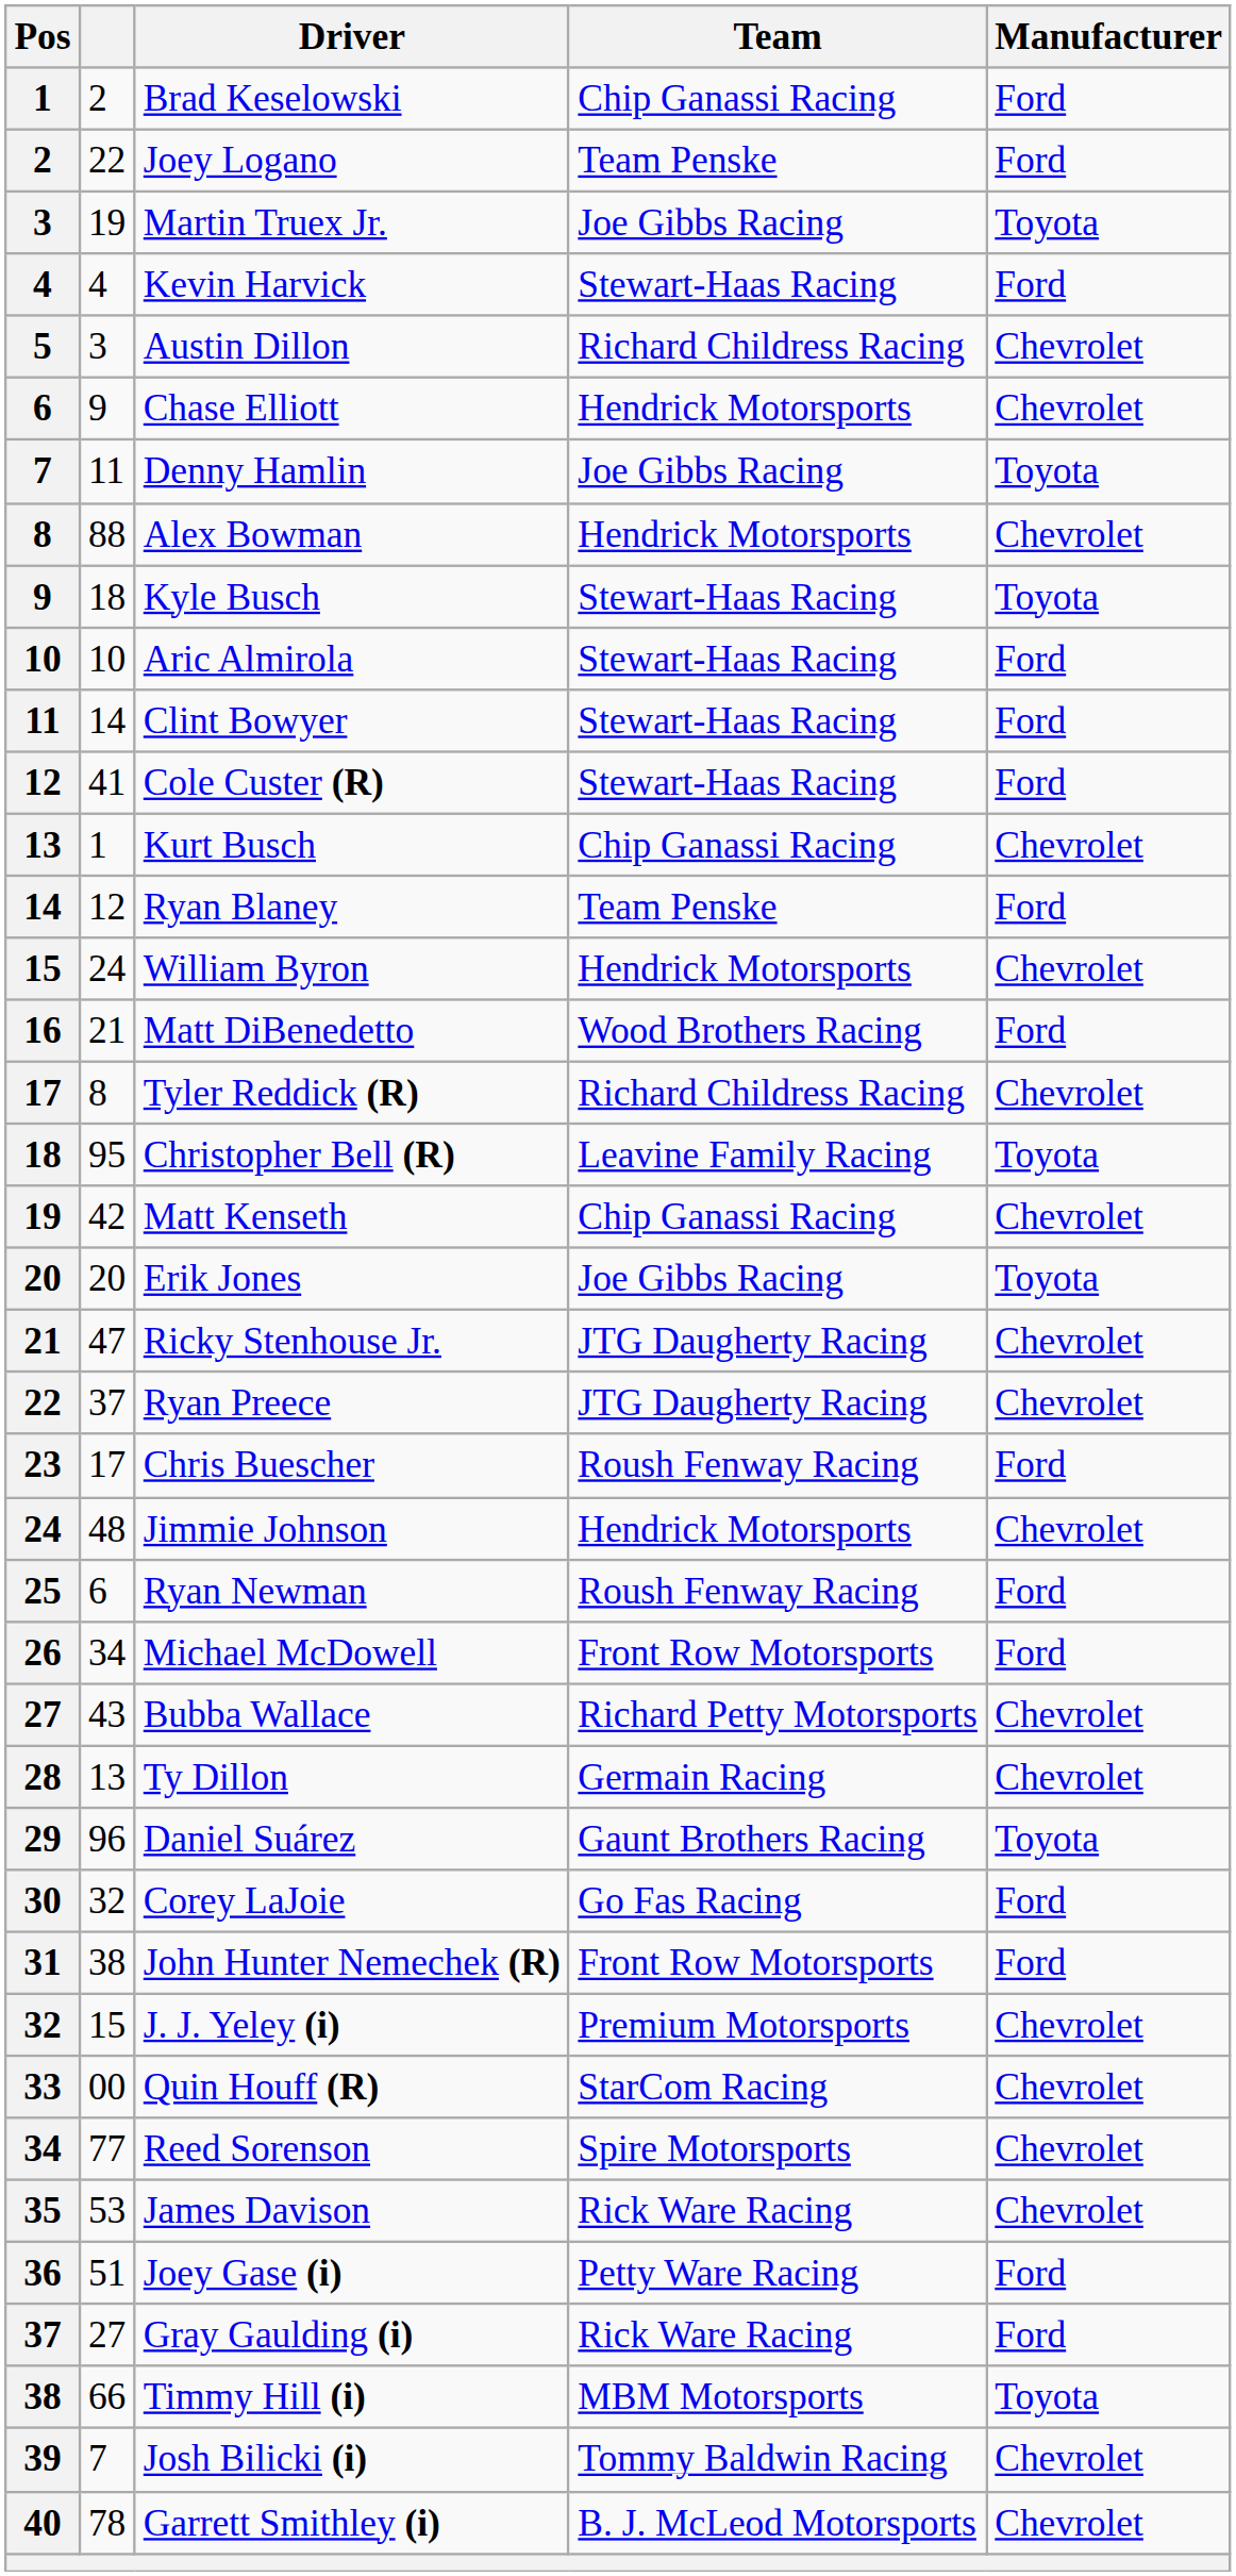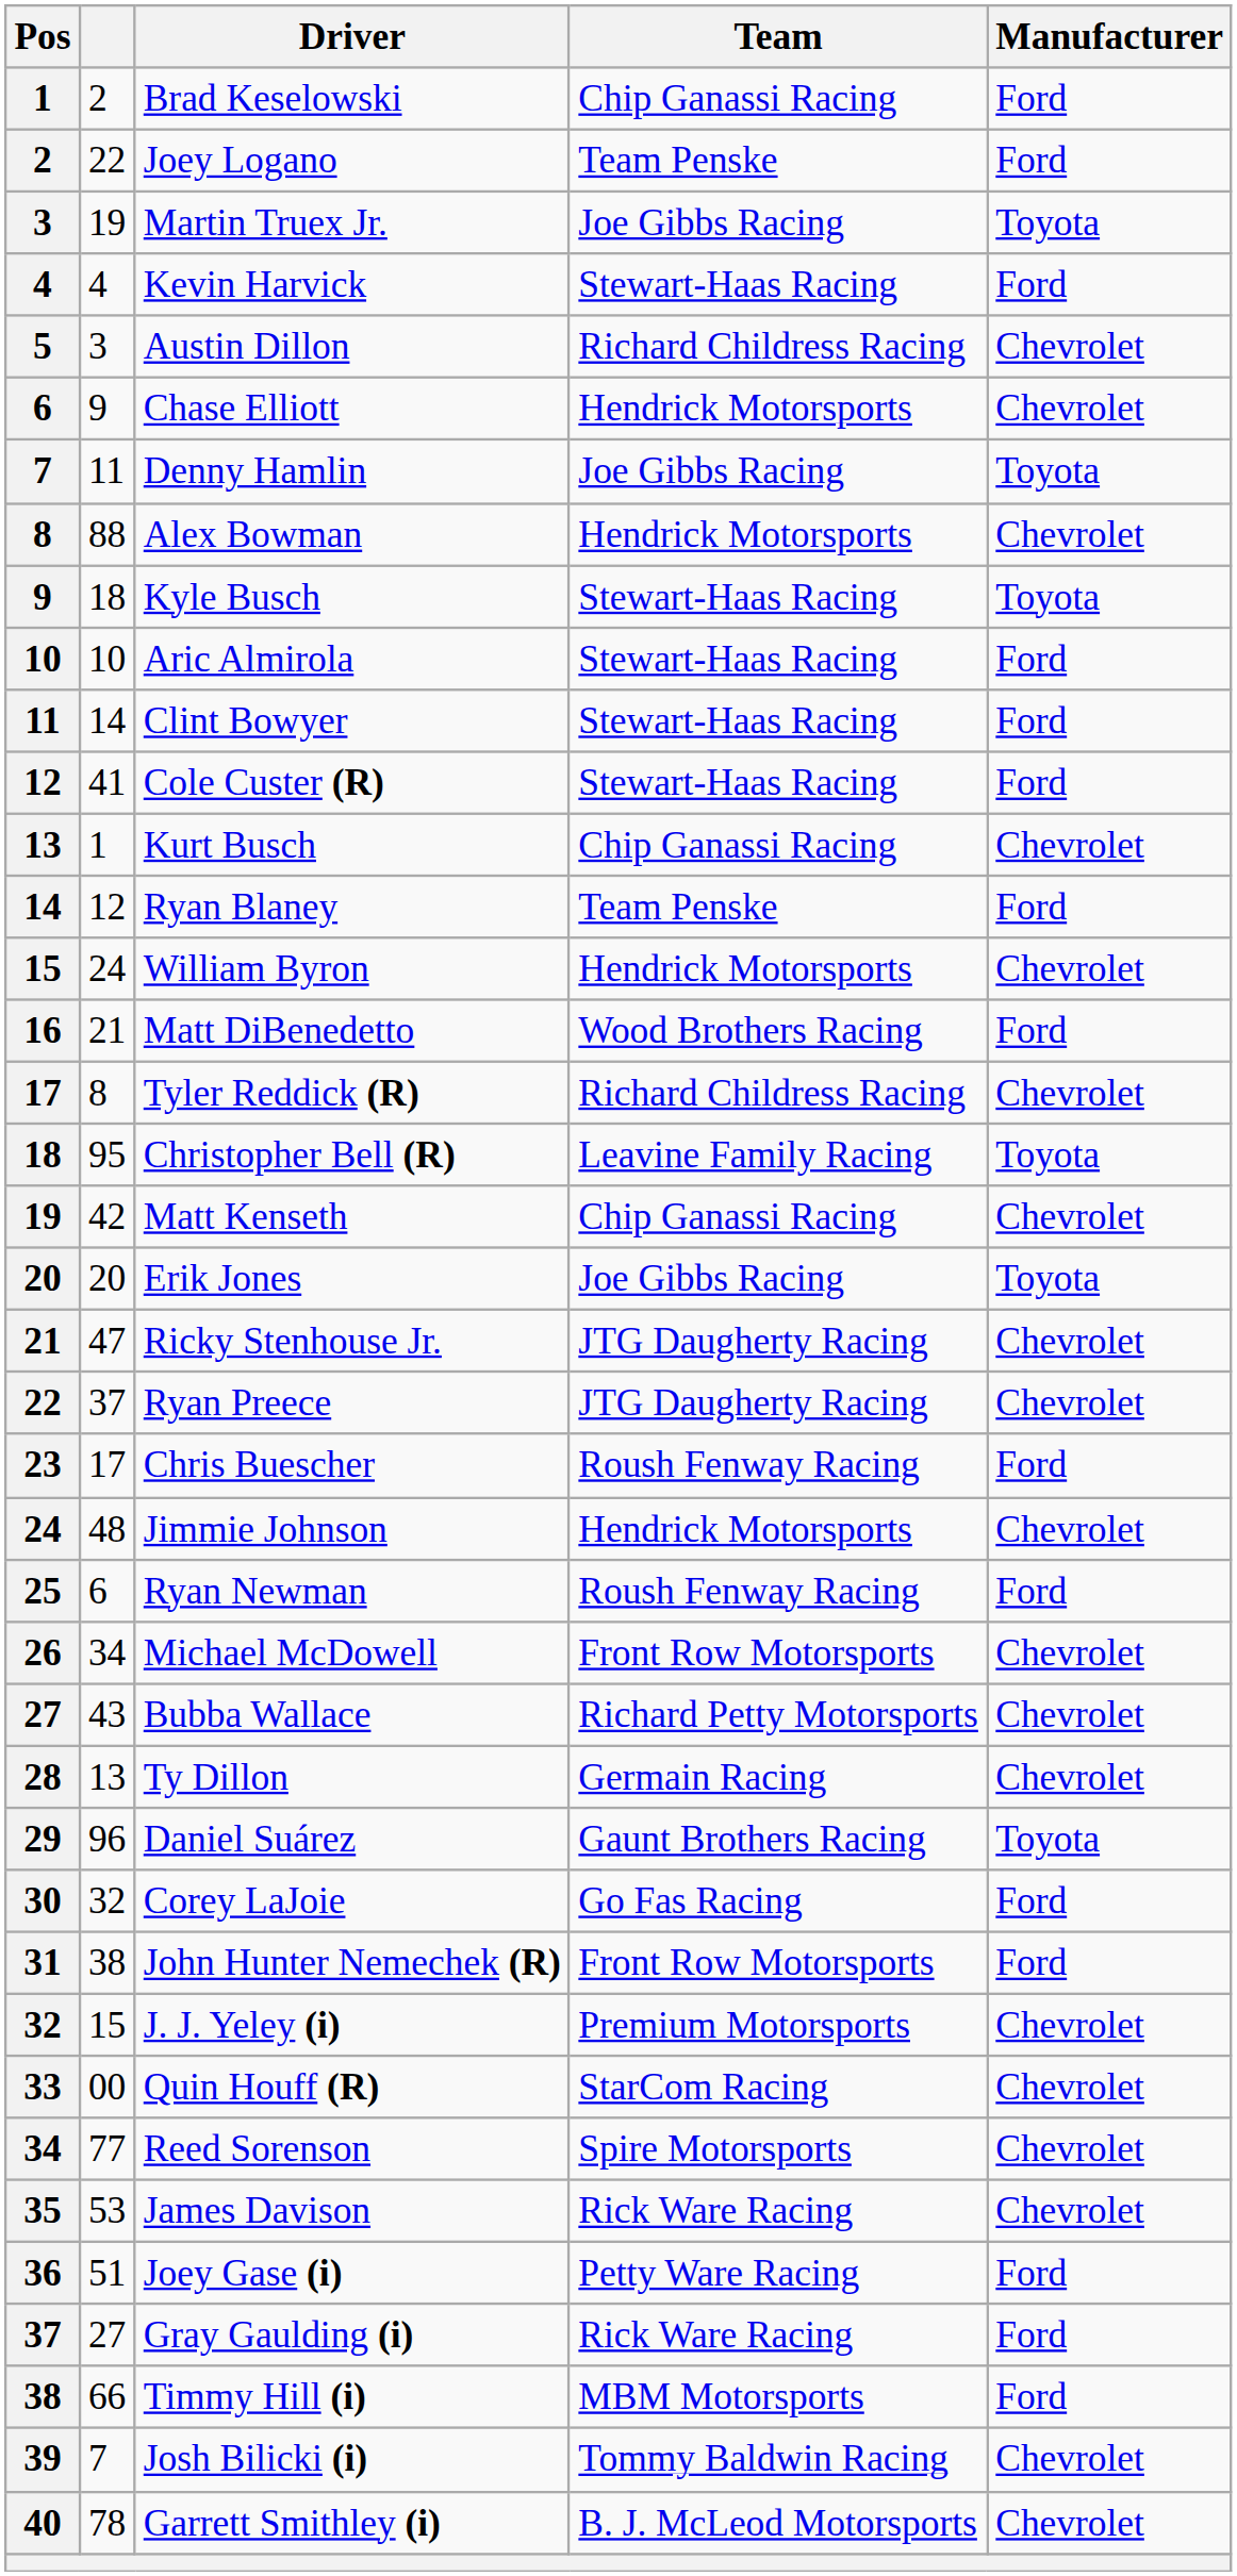 <table class="wikitable" style="font-size:95%">
 <tr>
 <th>Pos</th>
 <th></th>
 <th>Driver</th>
 <th>Team</th>
 <th>Manufacturer</th>
 </tr>
 <tr>
 <th>1</th>
 <td>2</td>
 <td><a href='#'>Brad Keselowski</a></td>
 <td><a href='#'>Chip Ganassi Racing</a></td>
 <td><a href='#'>Ford</a></td>
 </tr>
 <tr>
 <th>2</th>
 <td>22</td>
 <td><a href='#'>Joey Logano</a></td>
 <td><a href='#'>Team Penske</a></td>
 <td><a href='#'>Ford</a></td>
 </tr>
 <tr>
 <th>3</th>
 <td>19</td>
 <td><a href='#'>Martin Truex Jr.</a></td>
 <td><a href='#'>Joe Gibbs Racing</a></td>
 <td><a href='#'>Toyota</a></td>
 </tr>
 <tr>
 <th>4</th>
 <td>4</td>
 <td><a href='#'>Kevin Harvick</a></td>
 <td><a href='#'>Stewart-Haas Racing</a></td>
 <td><a href='#'>Ford</a></td>
 </tr>
 <tr>
 <th>5</th>
 <td>3</td>
 <td><a href='#'>Austin Dillon</a></td>
 <td><a href='#'>Richard Childress Racing</a></td>
 <td><a href='#'>Chevrolet</a></td>
 </tr>
 <tr>
 <th>6</th>
 <td>9</td>
 <td><a href='#'>Chase Elliott</a></td>
 <td><a href='#'>Hendrick Motorsports</a></td>
 <td><a href='#'>Chevrolet</a></td>
 </tr>
 <tr>
 <th>7</th>
 <td>11</td>
 <td><a href='#'>Denny Hamlin</a></td>
 <td><a href='#'>Joe Gibbs Racing</a></td>
 <td><a href='#'>Toyota</a></td>
 </tr>
 <tr>
 <th>8</th>
 <td>88</td>
 <td><a href='#'>Alex Bowman</a></td>
 <td><a href='#'>Hendrick Motorsports</a></td>
 <td><a href='#'>Chevrolet</a></td>
 </tr>
 <tr>
 <th>9</th>
 <td>18</td>
 <td><a href='#'>Kyle Busch</a></td>
 <td><a href='#'>Stewart-Haas Racing</a></td>
 <td><a href='#'>Toyota</a></td>
 </tr>
 <tr>
 <th>10</th>
 <td>10</td>
 <td><a href='#'>Aric Almirola</a></td>
 <td><a href='#'>Stewart-Haas Racing</a></td>
 <td><a href='#'>Ford</a></td>
 </tr>
 <tr>
 <th>11</th>
 <td>14</td>
 <td><a href='#'>Clint Bowyer</a></td>
 <td><a href='#'>Stewart-Haas Racing</a></td>
 <td><a href='#'>Ford</a></td>
 </tr>
 <tr>
 <th>12</th>
 <td>41</td>
 <td><a href='#'>Cole Custer</a> <strong>(R)</strong></td>
 <td><a href='#'>Stewart-Haas Racing</a></td>
 <td><a href='#'>Ford</a></td>
 </tr>
 <tr>
 <th>13</th>
 <td>1</td>
 <td><a href='#'>Kurt Busch</a></td>
 <td><a href='#'>Chip Ganassi Racing</a></td>
 <td><a href='#'>Chevrolet</a></td>
 </tr>
 <tr>
 <th>14</th>
 <td>12</td>
 <td><a href='#'>Ryan Blaney</a></td>
 <td><a href='#'>Team Penske</a></td>
 <td><a href='#'>Ford</a></td>
 </tr>
 <tr>
 <th>15</th>
 <td>24</td>
 <td><a href='#'>William Byron</a></td>
 <td><a href='#'>Hendrick Motorsports</a></td>
 <td><a href='#'>Chevrolet</a></td>
 </tr>
 <tr>
 <th>16</th>
 <td>21</td>
 <td><a href='#'>Matt DiBenedetto</a></td>
 <td><a href='#'>Wood Brothers Racing</a></td>
 <td><a href='#'>Ford</a></td>
 </tr>
 <tr>
 <th>17</th>
 <td>8</td>
 <td><a href='#'>Tyler Reddick</a> <strong>(R)</strong></td>
 <td><a href='#'>Richard Childress Racing</a></td>
 <td><a href='#'>Chevrolet</a></td>
 </tr>
 <tr>
 <th>18</th>
 <td>95</td>
 <td><a href='#'>Christopher Bell</a> <strong>(R)</strong></td>
 <td><a href='#'>Leavine Family Racing</a></td>
 <td><a href='#'>Toyota</a></td>
 </tr>
 <tr>
 <th>19</th>
 <td>42</td>
 <td><a href='#'>Matt Kenseth</a></td>
 <td><a href='#'>Chip Ganassi Racing</a></td>
 <td><a href='#'>Chevrolet</a></td>
 </tr>
 <tr>
 <th>20</th>
 <td>20</td>
 <td><a href='#'>Erik Jones</a></td>
 <td><a href='#'>Joe Gibbs Racing</a></td>
 <td><a href='#'>Toyota</a></td>
 </tr>
 <tr>
 <th>21</th>
 <td>47</td>
 <td><a href='#'>Ricky Stenhouse Jr.</a></td>
 <td><a href='#'>JTG Daugherty Racing</a></td>
 <td><a href='#'>Chevrolet</a></td>
 </tr>
 <tr>
 <th>22</th>
 <td>37</td>
 <td><a href='#'>Ryan Preece</a></td>
 <td><a href='#'>JTG Daugherty Racing</a></td>
 <td><a href='#'>Chevrolet</a></td>
 </tr>
 <tr>
 <th>23</th>
 <td>17</td>
 <td><a href='#'>Chris Buescher</a></td>
 <td><a href='#'>Roush Fenway Racing</a></td>
 <td><a href='#'>Ford</a></td>
 </tr>
 <tr>
 <th>24</th>
 <td>48</td>
 <td><a href='#'>Jimmie Johnson</a></td>
 <td><a href='#'>Hendrick Motorsports</a></td>
 <td><a href='#'>Chevrolet</a></td>
 </tr>
 <tr>
 <th>25</th>
 <td>6</td>
 <td><a href='#'>Ryan Newman</a></td>
 <td><a href='#'>Roush Fenway Racing</a></td>
 <td><a href='#'>Ford</a></td>
 </tr>
 <tr>
 <th>26</th>
 <td>34</td>
 <td><a href='#'>Michael McDowell</a></td>
 <td><a href='#'>Front Row Motorsports</a></td>
-<td><a href='#'>Ford</a></td>
+<td><a href='#'>Chevrolet</a></td>
 </tr>
 <tr>
 <th>27</th>
 <td>43</td>
 <td><a href='#'>Bubba Wallace</a></td>
 <td><a href='#'>Richard Petty Motorsports</a></td>
 <td><a href='#'>Chevrolet</a></td>
 </tr>
 <tr>
 <th>28</th>
 <td>13</td>
 <td><a href='#'>Ty Dillon</a></td>
 <td><a href='#'>Germain Racing</a></td>
 <td><a href='#'>Chevrolet</a></td>
 </tr>
 <tr>
 <th>29</th>
 <td>96</td>
 <td><a href='#'>Daniel Suárez</a></td>
 <td><a href='#'>Gaunt Brothers Racing</a></td>
 <td><a href='#'>Toyota</a></td>
 </tr>
 <tr>
 <th>30</th>
 <td>32</td>
 <td><a href='#'>Corey LaJoie</a></td>
 <td><a href='#'>Go Fas Racing</a></td>
 <td><a href='#'>Ford</a></td>
 </tr>
 <tr>
 <th>31</th>
 <td>38</td>
 <td><a href='#'>John Hunter Nemechek</a> <strong>(R)</strong></td>
 <td><a href='#'>Front Row Motorsports</a></td>
 <td><a href='#'>Ford</a></td>
 </tr>
 <tr>
 <th>32</th>
 <td>15</td>
 <td><a href='#'>J. J. Yeley</a> <strong>(i)</strong></td>
 <td><a href='#'>Premium Motorsports</a></td>
 <td><a href='#'>Chevrolet</a></td>
 </tr>
 <tr>
 <th>33</th>
 <td>00</td>
 <td><a href='#'>Quin Houff</a> <strong>(R)</strong></td>
 <td><a href='#'>StarCom Racing</a></td>
 <td><a href='#'>Chevrolet</a></td>
 </tr>
 <tr>
 <th>34</th>
 <td>77</td>
 <td><a href='#'>Reed Sorenson</a></td>
 <td><a href='#'>Spire Motorsports</a></td>
 <td><a href='#'>Chevrolet</a></td>
 </tr>
 <tr>
 <th>35</th>
 <td>53</td>
 <td><a href='#'>James Davison</a></td>
 <td><a href='#'>Rick Ware Racing</a></td>
 <td><a href='#'>Chevrolet</a></td>
 </tr>
 <tr>
 <th>36</th>
 <td>51</td>
 <td><a href='#'>Joey Gase</a> <strong>(i)</strong></td>
 <td><a href='#'>Petty Ware Racing</a></td>
 <td><a href='#'>Ford</a></td>
 </tr>
 <tr>
 <th>37</th>
 <td>27</td>
 <td><a href='#'>Gray Gaulding</a> <strong>(i)</strong></td>
 <td><a href='#'>Rick Ware Racing</a></td>
 <td><a href='#'>Ford</a></td>
 </tr>
 <tr>
 <th>38</th>
 <td>66</td>
 <td><a href='#'>Timmy Hill</a> <strong>(i)</strong></td>
 <td><a href='#'>MBM Motorsports</a></td>
-<td><a href='#'>Toyota</a></td>
+<td><a href='#'>Ford</a></td>
 </tr>
 <tr>
 <th>39</th>
 <td>7</td>
 <td><a href='#'>Josh Bilicki</a> <strong>(i)</strong></td>
 <td><a href='#'>Tommy Baldwin Racing</a></td>
 <td><a href='#'>Chevrolet</a></td>
 </tr>
 <tr>
 <th>40</th>
 <td>78</td>
 <td><a href='#'>Garrett Smithley</a> <strong>(i)</strong></td>
 <td><a href='#'>B. J. McLeod Motorsports</a></td>
 <td><a href='#'>Chevrolet</a></td>
 </tr>
 <tr>
 <th colspan="7"></th>
 </tr>
 </table>
